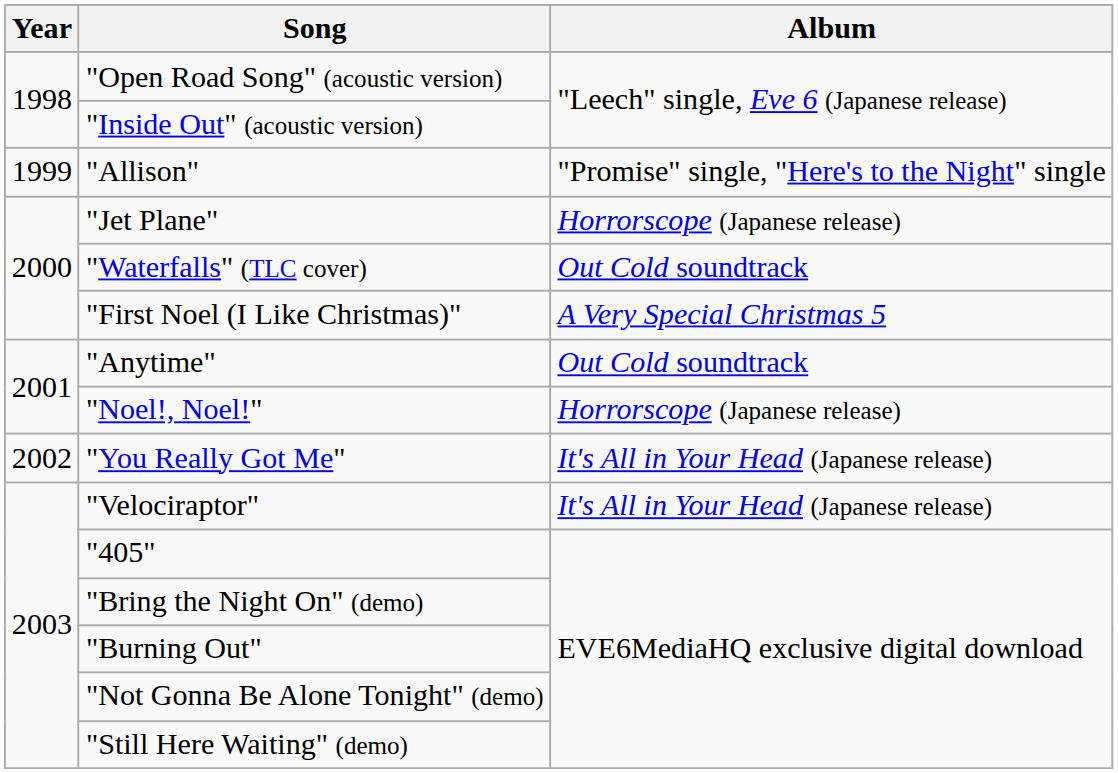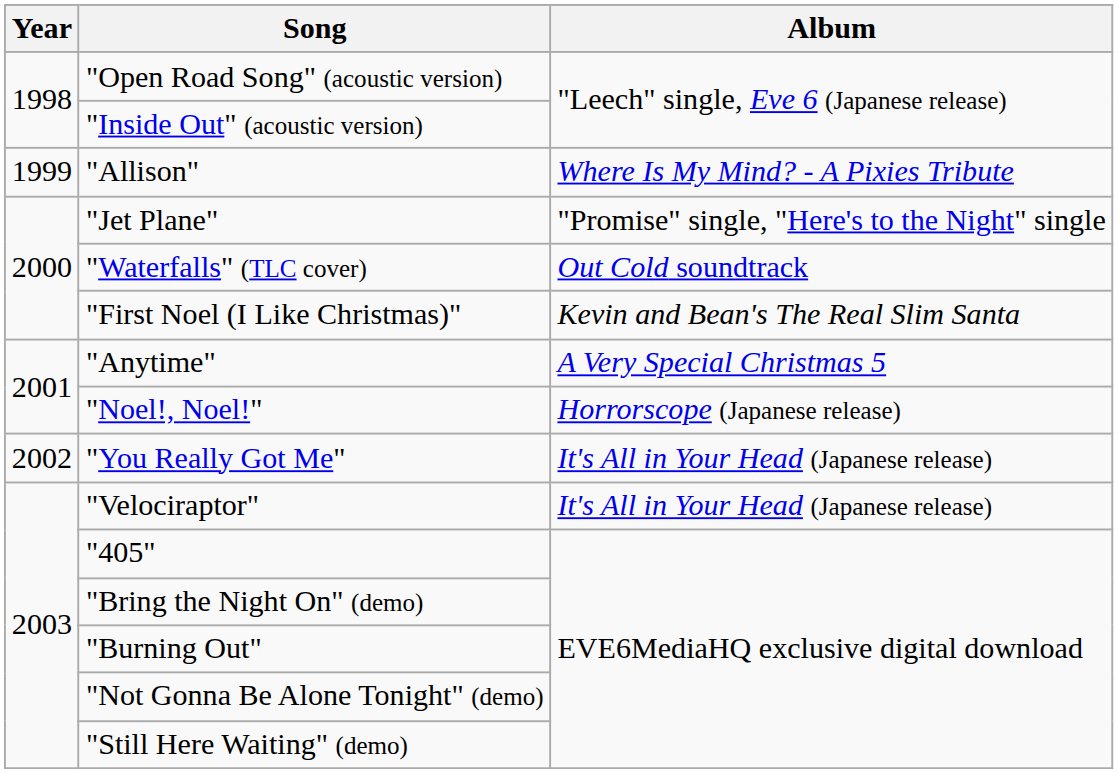 <table class="wikitable">
 <tr>
 <th>Year</th>
 <th>Song</th>
 <th>Album</th>
 </tr>
 <tr>
 <td rowspan="2">1998</td>
 <td>"Open Road Song" <small>(acoustic version)</small></td>
 <td rowspan="2">"Leech" single, <em><a href='#'>Eve 6</a></em> <small>(Japanese release)</small></td>
 </tr>
 <tr>
 <td>"<a href='#'>Inside Out</a>" <small>(acoustic version)</small></td>
 </tr>
 <tr>
 <td>1999</td>
 <td>"Allison"</td>
-<td>"Promise" single, "<a href='#'>Here's to the Night</a>" single</td>
+<td><em><a href='#'>Where Is My Mind? - A Pixies Tribute</a></em></td>
 </tr>
 <tr>
 <td rowspan="3">2000</td>
 <td>"Jet Plane"</td>
-<td><em><a href='#'>Horrorscope</a></em> <small>(Japanese release)</small></td>
+<td>"Promise" single, "<a href='#'>Here's to the Night</a>" single</td>
 </tr>
 <tr>
 <td>"<a href='#'>Waterfalls</a>" <small>(<a href='#'>TLC</a> cover)</small></td>
 <td><a href='#'><em>Out Cold</em> soundtrack</a></td>
 </tr>
 <tr>
 <td>"First Noel (I Like Christmas)"</td>
-<td><em><a href='#'>A Very Special Christmas 5</a></em></td>
+<td><em>Kevin and Bean's The Real Slim Santa</em></td>
 </tr>
 <tr>
 <td rowspan="2">2001</td>
 <td>"Anytime"</td>
-<td><a href='#'><em>Out Cold</em> soundtrack</a></td>
+<td><em><a href='#'>A Very Special Christmas 5</a></em></td>
 </tr>
 <tr>
 <td>"<a href='#'>Noel!, Noel!</a>"</td>
 <td><em><a href='#'>Horrorscope</a></em> <small>(Japanese release)</small></td>
 </tr>
 <tr>
 <td>2002</td>
 <td>"<a href='#'>You Really Got Me</a>"</td>
 <td><em><a href='#'>It's All in Your Head</a></em> <small>(Japanese release)</small></td>
 </tr>
 <tr>
 <td rowspan="6">2003</td>
 <td>"Velociraptor"</td>
 <td><em><a href='#'>It's All in Your Head</a></em> <small>(Japanese release)</small></td>
 </tr>
 <tr>
 <td>"405"</td>
 <td rowspan="5">EVE6MediaHQ exclusive digital download</td>
 </tr>
 <tr>
 <td>"Bring the Night On" <small>(demo)</small></td>
 </tr>
 <tr>
 <td>"Burning Out"</td>
 </tr>
 <tr>
 <td>"Not Gonna Be Alone Tonight" <small>(demo)</small></td>
 </tr>
 <tr>
 <td>"Still Here Waiting" <small>(demo)</small></td>
 </tr>
 </table>
